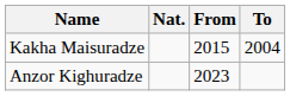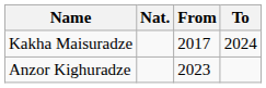 <table class="wikitable" style="text-align: left; font-size: 100%;">
 <tr>
 <th>Name</th>
 <th>Nat.</th>
 <th>From</th>
 <th>To</th>
 </tr>
 <tr>
 <td>Kakha Maisuradze</td>
 <td></td>
-<td>2015</td>
-<td>2004</td>
+<td>2017</td>
+<td>2024</td>
 </tr>
 <tr>
 <td>Anzor Kighuradze</td>
 <td></td>
 <td>2023</td>
 <td></td>
 </tr>
 </table>
